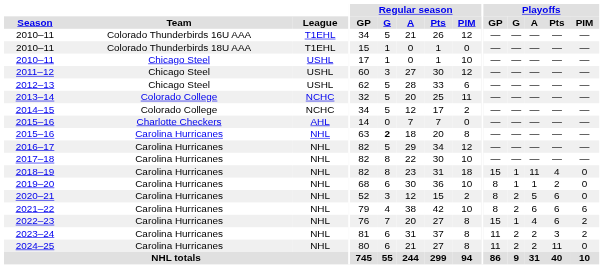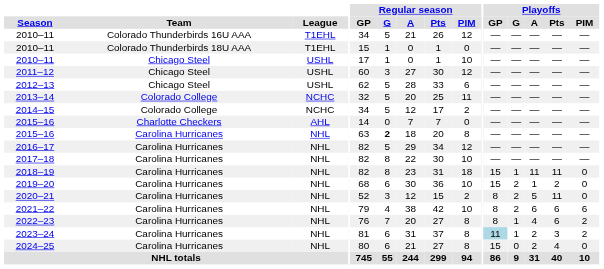 <table border="0" cellpadding="1" cellspacing="0" style="text-align:center; width:60em">
 <tr bgcolor="#e0e0e0">
 <th colspan="3" bgcolor="#ffffff"></th>
 <th rowspan="99" bgcolor="#ffffff"></th>
 <th colspan="5"><a href='#'>Regular season</a></th>
 <th rowspan="99" bgcolor="#ffffff"></th>
 <th colspan="5"><a href='#'>Playoffs</a></th>
 </tr>
 <tr bgcolor="#e0e0e0">
 <th><a href='#'>Season</a></th>
 <th>Team</th>
 <th>League</th>
 <th>GP</th>
 <th><a href='#'>G</a></th>
 <th><a href='#'>A</a></th>
 <th><a href='#'>Pts</a></th>
 <th><a href='#'>PIM</a></th>
 <th>GP</th>
 <th>G</th>
 <th>A</th>
 <th>Pts</th>
 <th>PIM</th>
 </tr>
 <tr>
 <td>2010–11</td>
 <td>Colorado Thunderbirds 16U AAA</td>
 <td><a href='#'>T1EHL</a></td>
 <td>34</td>
 <td>5</td>
 <td>21</td>
 <td>26</td>
 <td>12</td>
 <td>—</td>
 <td>—</td>
 <td>—</td>
 <td>—</td>
 <td>—</td>
 </tr>
 <tr bgcolor="#f0f0f0">
 <td>2010–11</td>
 <td>Colorado Thunderbirds 18U AAA</td>
 <td>T1EHL</td>
 <td>15</td>
 <td>1</td>
 <td>0</td>
 <td>1</td>
 <td>0</td>
 <td>—</td>
 <td>—</td>
 <td>—</td>
 <td>—</td>
 <td>—</td>
 </tr>
 <tr>
 <td><a href='#'>2010–11</a></td>
 <td><a href='#'>Chicago Steel</a></td>
 <td><a href='#'>USHL</a></td>
 <td>17</td>
 <td>1</td>
 <td>0</td>
 <td>1</td>
 <td>10</td>
 <td>—</td>
 <td>—</td>
 <td>—</td>
 <td>—</td>
 <td>—</td>
 </tr>
 <tr bgcolor="#f0f0f0">
 <td><a href='#'>2011–12</a></td>
 <td>Chicago Steel</td>
 <td>USHL</td>
 <td>60</td>
 <td>3</td>
 <td>27</td>
 <td>30</td>
 <td>12</td>
 <td>—</td>
 <td>—</td>
 <td>—</td>
 <td>—</td>
 <td>—</td>
 </tr>
 <tr>
 <td><a href='#'>2012–13</a></td>
 <td>Chicago Steel</td>
 <td>USHL</td>
 <td>62</td>
 <td>5</td>
 <td>28</td>
 <td>33</td>
 <td>6</td>
 <td>—</td>
 <td>—</td>
 <td>—</td>
 <td>—</td>
 <td>—</td>
 </tr>
 <tr bgcolor="#f0f0f0">
 <td><a href='#'>2013–14</a></td>
 <td><a href='#'>Colorado College</a></td>
 <td><a href='#'>NCHC</a></td>
 <td>32</td>
 <td>5</td>
 <td>20</td>
 <td>25</td>
 <td>11</td>
 <td>—</td>
 <td>—</td>
 <td>—</td>
 <td>—</td>
 <td>—</td>
 </tr>
 <tr>
 <td><a href='#'>2014–15</a></td>
 <td>Colorado College</td>
 <td>NCHC</td>
 <td>34</td>
 <td>5</td>
 <td>12</td>
 <td>17</td>
 <td>2</td>
 <td>—</td>
 <td>—</td>
 <td>—</td>
 <td>—</td>
 <td>—</td>
 </tr>
 <tr bgcolor="#f0f0f0">
 <td><a href='#'>2015–16</a></td>
 <td><a href='#'>Charlotte Checkers</a></td>
 <td><a href='#'>AHL</a></td>
 <td>14</td>
 <td>0</td>
 <td>7</td>
 <td>7</td>
 <td>0</td>
 <td>—</td>
 <td>—</td>
 <td>—</td>
 <td>—</td>
 <td>—</td>
 </tr>
 <tr>
 <td><a href='#'>2015–16</a></td>
 <td><a href='#'>Carolina Hurricanes</a></td>
 <td><a href='#'>NHL</a></td>
 <td>63</td>
 <td><strong>2</strong></td>
 <td>18</td>
 <td>20</td>
 <td>8</td>
 <td>—</td>
 <td>—</td>
 <td>—</td>
 <td>—</td>
 <td>—</td>
 </tr>
 <tr bgcolor="#f0f0f0">
 <td><a href='#'>2016–17</a></td>
 <td>Carolina Hurricanes</td>
 <td>NHL</td>
 <td>82</td>
 <td>5</td>
 <td>29</td>
 <td>34</td>
 <td>12</td>
 <td>—</td>
 <td>—</td>
 <td>—</td>
 <td>—</td>
 <td>—</td>
 </tr>
 <tr>
 <td><a href='#'>2017–18</a></td>
 <td>Carolina Hurricanes</td>
 <td>NHL</td>
 <td>82</td>
 <td>8</td>
 <td>22</td>
 <td>30</td>
 <td>10</td>
 <td>—</td>
 <td>—</td>
 <td>—</td>
 <td>—</td>
 <td>—</td>
 </tr>
 <tr bgcolor="f0f0f0">
 <td><a href='#'>2018–19</a></td>
 <td>Carolina Hurricanes</td>
 <td>NHL</td>
 <td>82</td>
 <td>8</td>
 <td>23</td>
 <td>31</td>
 <td>18</td>
 <td>15</td>
 <td>1</td>
 <td>11</td>
-<td>4</td>
+<td>11</td>
 <td>0</td>
 </tr>
 <tr>
 <td><a href='#'>2019–20</a></td>
 <td>Carolina Hurricanes</td>
 <td>NHL</td>
 <td>68</td>
 <td>6</td>
 <td>30</td>
 <td>36</td>
 <td>10</td>
-<td>8</td>
-<td>1</td>
+<td>15</td>
+<td>2</td>
 <td>1</td>
 <td>2</td>
 <td>0</td>
 </tr>
 <tr bgcolor="f0f0f0">
 <td><a href='#'>2020–21</a></td>
 <td>Carolina Hurricanes</td>
 <td>NHL</td>
 <td>52</td>
 <td>3</td>
 <td>12</td>
 <td>15</td>
 <td>2</td>
 <td>8</td>
 <td>2</td>
 <td>5</td>
-<td>6</td>
+<td>11</td>
 <td>0</td>
 </tr>
 <tr>
 <td><a href='#'>2021–22</a></td>
 <td>Carolina Hurricanes</td>
 <td>NHL</td>
 <td>79</td>
 <td>4</td>
 <td>38</td>
 <td>42</td>
 <td>10</td>
 <td>8</td>
 <td>2</td>
 <td>6</td>
 <td>6</td>
 <td>6</td>
 </tr>
 <tr bgcolor="f0f0f0">
 <td><a href='#'>2022–23</a></td>
 <td>Carolina Hurricanes</td>
 <td>NHL</td>
 <td>76</td>
 <td>7</td>
 <td>20</td>
 <td>27</td>
 <td>8</td>
-<td>15</td>
+<td>8</td>
 <td>1</td>
 <td>4</td>
 <td>6</td>
 <td>2</td>
 </tr>
 <tr>
 <td><a href='#'>2023–24</a></td>
 <td>Carolina Hurricanes</td>
 <td>NHL</td>
 <td>81</td>
 <td>6</td>
 <td>31</td>
 <td>37</td>
 <td>8</td>
-<td>11</td>
-<td>2</td>
+<td style="background: lightblue;">11</td>
+<td>1</td>
 <td>2</td>
 <td>3</td>
 <td>2</td>
 </tr>
 <tr bgcolor="f0f0f0">
 <td><a href='#'>2024–25</a></td>
 <td>Carolina Hurricanes</td>
 <td>NHL</td>
 <td>80</td>
 <td>6</td>
 <td>21</td>
 <td>27</td>
 <td>8</td>
-<td>11</td>
+<td>15</td>
+<td>0</td>
 <td>2</td>
-<td>2</td>
-<td>11</td>
+<td>4</td>
 <td>0</td>
 </tr>
 <tr bgcolor="#e0e0e0">
 <th colspan="3">NHL totals</th>
 <th>745</th>
 <th>55</th>
 <th>244</th>
 <th>299</th>
 <th>94</th>
 <th>86</th>
 <th>9</th>
 <th>31</th>
 <th>40</th>
 <th>10</th>
 </tr>
 </table>
